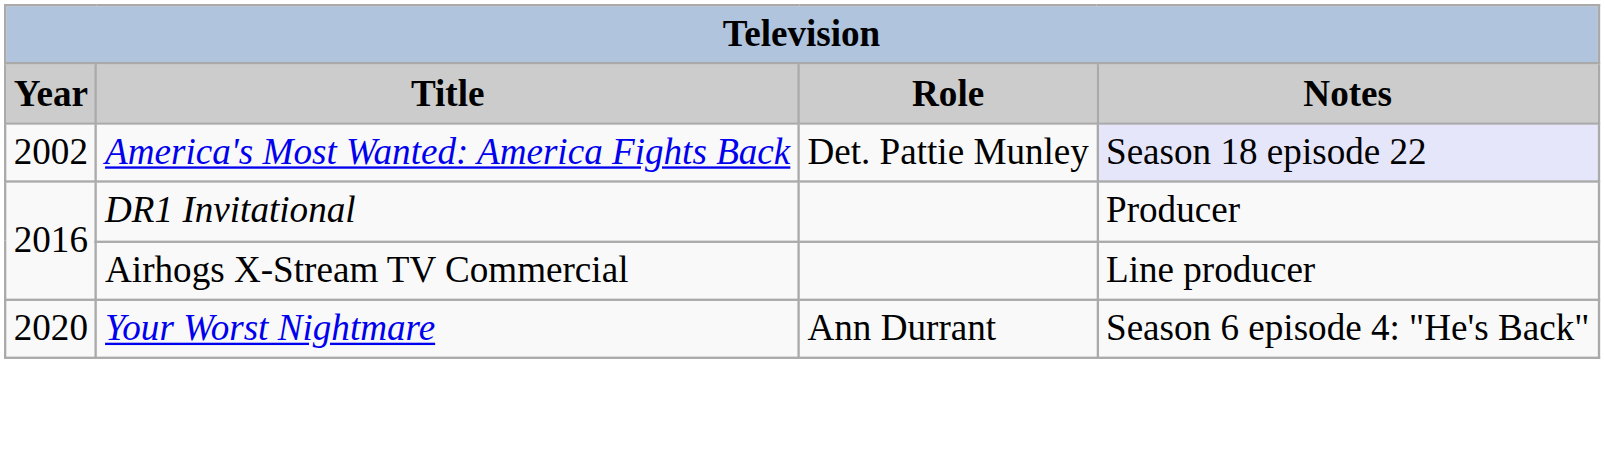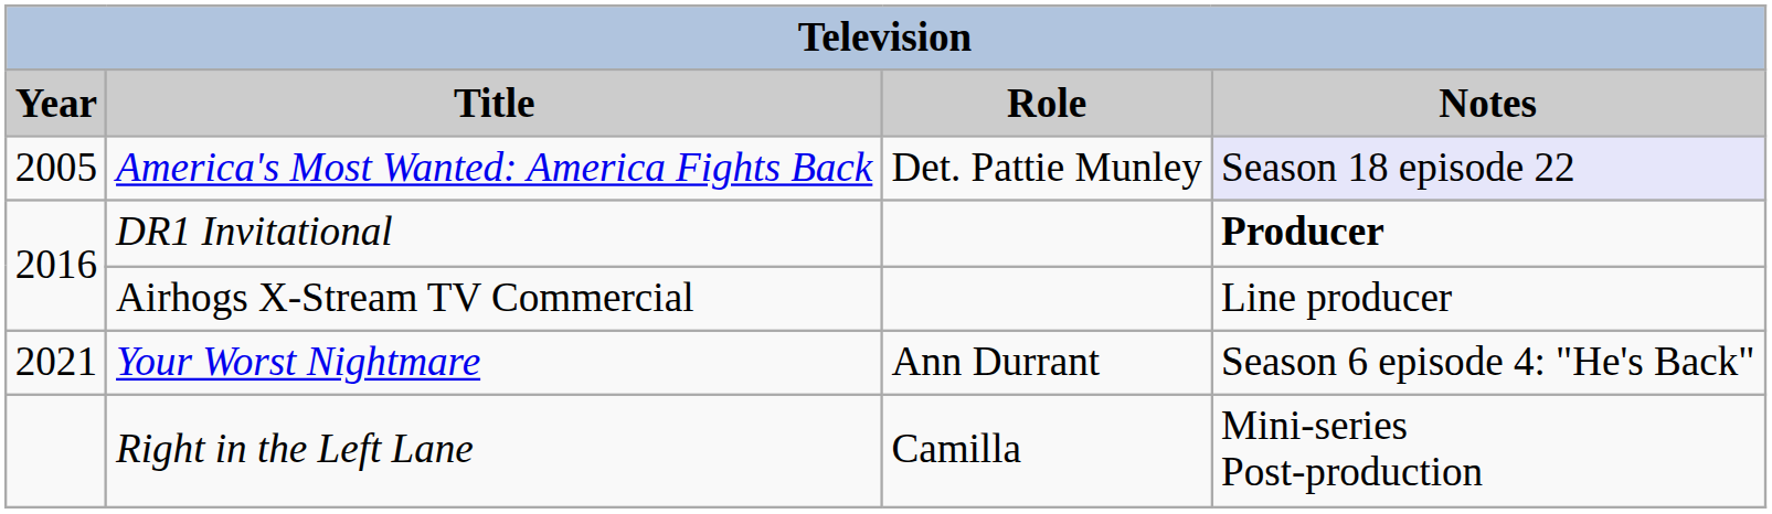 <table class="wikitable">
 <tr>
 <th colspan=4 style="background:#B0C4DE;">Television</th>
 </tr>
 <tr>
 <th style="background: #CCCCCC;">Year</th>
 <th style="background: #CCCCCC;">Title</th>
 <th style="background: #CCCCCC;">Role</th>
 <th style="background: #CCCCCC;">Notes</th>
 </tr>
 <tr>
-<td>2002</td>
+<td>2005</td>
 <td><em><a href='#'>America's Most Wanted: America Fights Back</a></em></td>
 <td>Det. Pattie Munley</td>
 <td style="background: lavender;">Season 18 episode 22</td>
 </tr>
 <tr>
 <td rowspan=2>2016</td>
 <td><em>DR1 Invitational</em></td>
 <td></td>
-<td>Producer</td>
+<td><strong>Producer</strong></td>
 </tr>
 <tr>
 <td>Airhogs X-Stream TV Commercial</td>
 <td></td>
 <td>Line producer</td>
 </tr>
 <tr>
-<td>2020</td>
+<td>2021</td>
 <td><em><a href='#'>Your Worst Nightmare</a></em></td>
 <td>Ann Durrant</td>
 <td>Season 6 episode 4: "He's Back"</td>
 </tr>
+<tr>
+<td></td>
+<td><em>Right in the Left Lane</em></td>
+<td>Camilla</td>
+<td>Mini-series<br> Post-production</td>
+</tr>
 </table>
